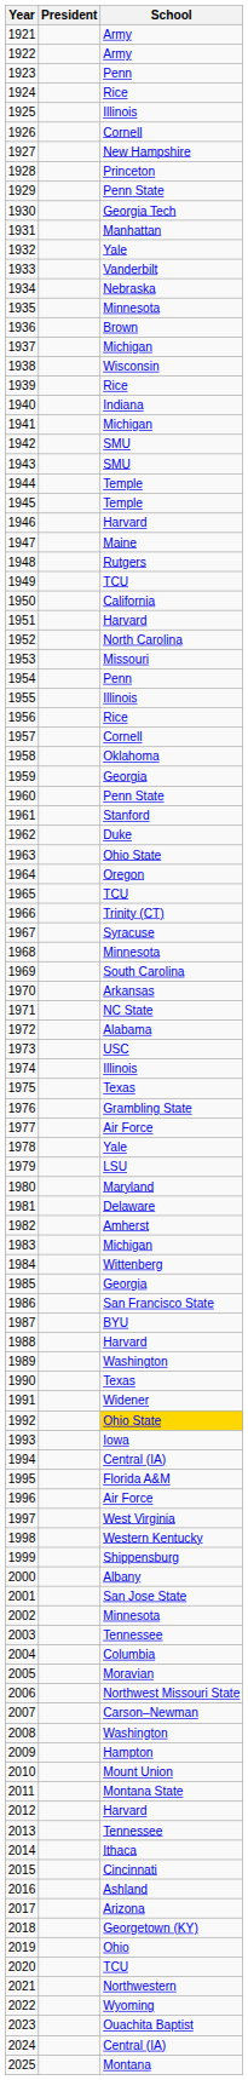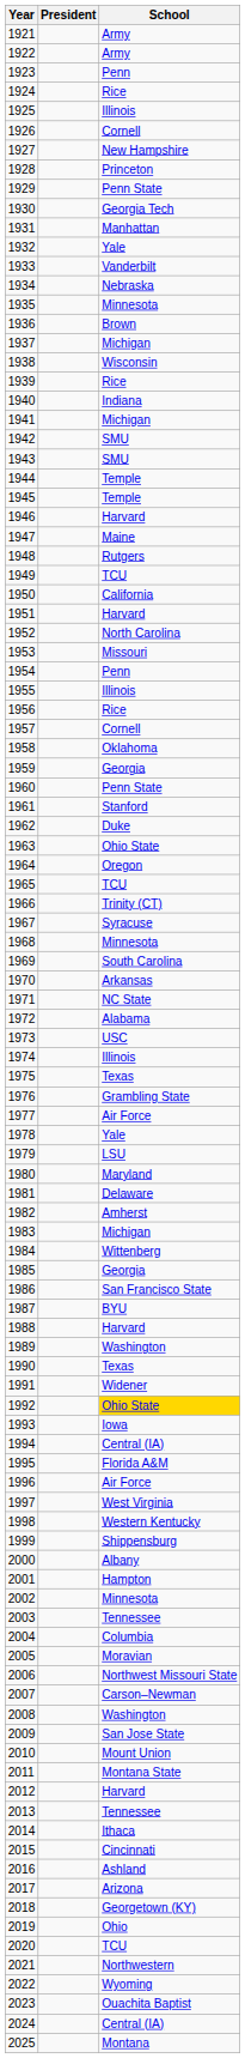 <table class="wikitable sortable" style="font-size: 95%;">
 <tr>
 <th>Year</th>
 <th>President</th>
 <th>School</th>
 </tr>
 <tr>
 <td>1921</td>
 <td></td>
 <td><a href='#'>Army</a></td>
 </tr>
 <tr>
 <td>1922</td>
 <td></td>
 <td><a href='#'>Army</a></td>
 </tr>
 <tr>
 <td>1923</td>
 <td></td>
 <td><a href='#'>Penn</a></td>
 </tr>
 <tr>
 <td>1924</td>
 <td></td>
 <td><a href='#'>Rice</a></td>
 </tr>
 <tr>
 <td>1925</td>
 <td></td>
 <td><a href='#'>Illinois</a></td>
 </tr>
 <tr>
 <td>1926</td>
 <td></td>
 <td><a href='#'>Cornell</a></td>
 </tr>
 <tr>
 <td>1927</td>
 <td></td>
 <td><a href='#'>New Hampshire</a></td>
 </tr>
 <tr>
 <td>1928</td>
 <td></td>
 <td><a href='#'>Princeton</a></td>
 </tr>
 <tr>
 <td>1929</td>
 <td></td>
 <td><a href='#'>Penn State</a></td>
 </tr>
 <tr>
 <td>1930</td>
 <td></td>
 <td><a href='#'>Georgia Tech</a></td>
 </tr>
 <tr>
 <td>1931</td>
 <td></td>
 <td><a href='#'>Manhattan</a></td>
 </tr>
 <tr>
 <td>1932</td>
 <td></td>
 <td><a href='#'>Yale</a></td>
 </tr>
 <tr>
 <td>1933</td>
 <td></td>
 <td><a href='#'>Vanderbilt</a></td>
 </tr>
 <tr>
 <td>1934</td>
 <td></td>
 <td><a href='#'>Nebraska</a></td>
 </tr>
 <tr>
 <td>1935</td>
 <td></td>
 <td><a href='#'>Minnesota</a></td>
 </tr>
 <tr>
 <td>1936</td>
 <td></td>
 <td><a href='#'>Brown</a></td>
 </tr>
 <tr>
 <td>1937</td>
 <td></td>
 <td><a href='#'>Michigan</a></td>
 </tr>
 <tr>
 <td>1938</td>
 <td></td>
 <td><a href='#'>Wisconsin</a></td>
 </tr>
 <tr>
 <td>1939</td>
 <td></td>
 <td><a href='#'>Rice</a></td>
 </tr>
 <tr>
 <td>1940</td>
 <td></td>
 <td><a href='#'>Indiana</a></td>
 </tr>
 <tr>
 <td>1941</td>
 <td></td>
 <td><a href='#'>Michigan</a></td>
 </tr>
 <tr>
 <td>1942</td>
 <td></td>
 <td><a href='#'>SMU</a></td>
 </tr>
 <tr>
 <td>1943</td>
 <td></td>
 <td><a href='#'>SMU</a></td>
 </tr>
 <tr>
 <td>1944</td>
 <td></td>
 <td><a href='#'>Temple</a></td>
 </tr>
 <tr>
 <td>1945</td>
 <td></td>
 <td><a href='#'>Temple</a></td>
 </tr>
 <tr>
 <td>1946</td>
 <td></td>
 <td><a href='#'>Harvard</a></td>
 </tr>
 <tr>
 <td>1947</td>
 <td></td>
 <td><a href='#'>Maine</a></td>
 </tr>
 <tr>
 <td>1948</td>
 <td></td>
 <td><a href='#'>Rutgers</a></td>
 </tr>
 <tr>
 <td>1949</td>
 <td></td>
 <td><a href='#'>TCU</a></td>
 </tr>
 <tr>
 <td>1950</td>
 <td></td>
 <td><a href='#'>California</a></td>
 </tr>
 <tr>
 <td>1951</td>
 <td></td>
 <td><a href='#'>Harvard</a></td>
 </tr>
 <tr>
 <td>1952</td>
 <td></td>
 <td><a href='#'>North Carolina</a></td>
 </tr>
 <tr>
 <td>1953</td>
 <td></td>
 <td><a href='#'>Missouri</a></td>
 </tr>
 <tr>
 <td>1954</td>
 <td></td>
 <td><a href='#'>Penn</a></td>
 </tr>
 <tr>
 <td>1955</td>
 <td></td>
 <td><a href='#'>Illinois</a></td>
 </tr>
 <tr>
 <td>1956</td>
 <td></td>
 <td><a href='#'>Rice</a></td>
 </tr>
 <tr>
 <td>1957</td>
 <td></td>
 <td><a href='#'>Cornell</a></td>
 </tr>
 <tr>
 <td>1958</td>
 <td></td>
 <td><a href='#'>Oklahoma</a></td>
 </tr>
 <tr>
 <td>1959</td>
 <td></td>
 <td><a href='#'>Georgia</a></td>
 </tr>
 <tr>
 <td>1960</td>
 <td></td>
 <td><a href='#'>Penn State</a></td>
 </tr>
 <tr>
 <td>1961</td>
 <td></td>
 <td><a href='#'>Stanford</a></td>
 </tr>
 <tr>
 <td>1962</td>
 <td></td>
 <td><a href='#'>Duke</a></td>
 </tr>
 <tr>
 <td>1963</td>
 <td></td>
 <td><a href='#'>Ohio State</a></td>
 </tr>
 <tr>
 <td>1964</td>
 <td></td>
 <td><a href='#'>Oregon</a></td>
 </tr>
 <tr>
 <td>1965</td>
 <td></td>
 <td><a href='#'>TCU</a></td>
 </tr>
 <tr>
 <td>1966</td>
 <td></td>
 <td><a href='#'>Trinity (CT)</a></td>
 </tr>
 <tr>
 <td>1967</td>
 <td></td>
 <td><a href='#'>Syracuse</a></td>
 </tr>
 <tr>
 <td>1968</td>
 <td></td>
 <td><a href='#'>Minnesota</a></td>
 </tr>
 <tr>
 <td>1969</td>
 <td></td>
 <td><a href='#'>South Carolina</a></td>
 </tr>
 <tr>
 <td>1970</td>
 <td></td>
 <td><a href='#'>Arkansas</a></td>
 </tr>
 <tr>
 <td>1971</td>
 <td></td>
 <td><a href='#'>NC State</a></td>
 </tr>
 <tr>
 <td>1972</td>
 <td></td>
 <td><a href='#'>Alabama</a></td>
 </tr>
 <tr>
 <td>1973</td>
 <td></td>
 <td><a href='#'>USC</a></td>
 </tr>
 <tr>
 <td>1974</td>
 <td></td>
 <td><a href='#'>Illinois</a></td>
 </tr>
 <tr>
 <td>1975</td>
 <td></td>
 <td><a href='#'>Texas</a></td>
 </tr>
 <tr>
 <td>1976</td>
 <td></td>
 <td><a href='#'>Grambling State</a></td>
 </tr>
 <tr>
 <td>1977</td>
 <td></td>
 <td><a href='#'>Air Force</a></td>
 </tr>
 <tr>
 <td>1978</td>
 <td></td>
 <td><a href='#'>Yale</a></td>
 </tr>
 <tr>
 <td>1979</td>
 <td></td>
 <td><a href='#'>LSU</a></td>
 </tr>
 <tr>
 <td>1980</td>
 <td></td>
 <td><a href='#'>Maryland</a></td>
 </tr>
 <tr>
 <td>1981</td>
 <td></td>
 <td><a href='#'>Delaware</a></td>
 </tr>
 <tr>
 <td>1982</td>
 <td></td>
 <td><a href='#'>Amherst</a></td>
 </tr>
 <tr>
 <td>1983</td>
 <td></td>
 <td><a href='#'>Michigan</a></td>
 </tr>
 <tr>
 <td>1984</td>
 <td></td>
 <td><a href='#'>Wittenberg</a></td>
 </tr>
 <tr>
 <td>1985</td>
 <td></td>
 <td><a href='#'>Georgia</a></td>
 </tr>
 <tr>
 <td>1986</td>
 <td></td>
 <td><a href='#'>San Francisco State</a></td>
 </tr>
 <tr>
 <td>1987</td>
 <td></td>
 <td><a href='#'>BYU</a></td>
 </tr>
 <tr>
 <td>1988</td>
 <td></td>
 <td><a href='#'>Harvard</a></td>
 </tr>
 <tr>
 <td>1989</td>
 <td></td>
 <td><a href='#'>Washington</a></td>
 </tr>
 <tr>
 <td>1990</td>
 <td></td>
 <td><a href='#'>Texas</a></td>
 </tr>
 <tr>
 <td>1991</td>
 <td></td>
 <td><a href='#'>Widener</a></td>
 </tr>
 <tr>
 <td>1992</td>
 <td></td>
 <td style="background: gold;"><a href='#'>Ohio State</a></td>
 </tr>
 <tr>
 <td>1993</td>
 <td></td>
 <td><a href='#'>Iowa</a></td>
 </tr>
 <tr>
 <td>1994</td>
 <td></td>
 <td><a href='#'>Central (IA)</a></td>
 </tr>
 <tr>
 <td>1995</td>
 <td></td>
 <td><a href='#'>Florida A&M</a></td>
 </tr>
 <tr>
 <td>1996</td>
 <td></td>
 <td><a href='#'>Air Force</a></td>
 </tr>
 <tr>
 <td>1997</td>
 <td></td>
 <td><a href='#'>West Virginia</a></td>
 </tr>
 <tr>
 <td>1998</td>
 <td></td>
 <td><a href='#'>Western Kentucky</a></td>
 </tr>
 <tr>
 <td>1999</td>
 <td></td>
 <td><a href='#'>Shippensburg</a></td>
 </tr>
 <tr>
 <td>2000</td>
 <td></td>
 <td><a href='#'>Albany</a></td>
 </tr>
 <tr>
 <td>2001</td>
 <td></td>
-<td><a href='#'>San Jose State</a></td>
+<td><a href='#'>Hampton</a></td>
 </tr>
 <tr>
 <td>2002</td>
 <td></td>
 <td><a href='#'>Minnesota</a></td>
 </tr>
 <tr>
 <td>2003</td>
 <td></td>
 <td><a href='#'>Tennessee</a></td>
 </tr>
 <tr>
 <td>2004</td>
 <td></td>
 <td><a href='#'>Columbia</a></td>
 </tr>
 <tr>
 <td>2005</td>
 <td></td>
 <td><a href='#'>Moravian</a></td>
 </tr>
 <tr>
 <td>2006</td>
 <td></td>
 <td><a href='#'>Northwest Missouri State</a></td>
 </tr>
 <tr>
 <td>2007</td>
 <td></td>
 <td><a href='#'>Carson–Newman</a></td>
 </tr>
 <tr>
 <td>2008</td>
 <td></td>
 <td><a href='#'>Washington</a></td>
 </tr>
 <tr>
 <td>2009</td>
 <td></td>
-<td><a href='#'>Hampton</a></td>
+<td><a href='#'>San Jose State</a></td>
 </tr>
 <tr>
 <td>2010</td>
 <td></td>
 <td><a href='#'>Mount Union</a></td>
 </tr>
 <tr>
 <td>2011</td>
 <td></td>
 <td><a href='#'>Montana State</a></td>
 </tr>
 <tr>
 <td>2012</td>
 <td></td>
 <td><a href='#'>Harvard</a></td>
 </tr>
 <tr>
 <td>2013</td>
 <td></td>
 <td><a href='#'>Tennessee</a></td>
 </tr>
 <tr>
 <td>2014</td>
 <td></td>
 <td><a href='#'>Ithaca</a></td>
 </tr>
 <tr>
 <td>2015</td>
 <td></td>
 <td><a href='#'>Cincinnati</a></td>
 </tr>
 <tr>
 <td>2016</td>
 <td></td>
 <td><a href='#'>Ashland</a></td>
 </tr>
 <tr>
 <td>2017</td>
 <td></td>
 <td><a href='#'>Arizona</a></td>
 </tr>
 <tr>
 <td>2018</td>
 <td></td>
 <td><a href='#'>Georgetown (KY)</a></td>
 </tr>
 <tr>
 <td>2019</td>
 <td></td>
 <td><a href='#'>Ohio</a></td>
 </tr>
 <tr>
 <td>2020</td>
 <td></td>
 <td><a href='#'>TCU</a></td>
 </tr>
 <tr>
 <td>2021</td>
 <td></td>
 <td><a href='#'>Northwestern</a></td>
 </tr>
 <tr>
 <td>2022</td>
 <td></td>
 <td><a href='#'>Wyoming</a></td>
 </tr>
 <tr>
 <td>2023</td>
 <td></td>
 <td><a href='#'>Ouachita Baptist</a></td>
 </tr>
 <tr>
 <td>2024</td>
 <td></td>
 <td><a href='#'>Central (IA)</a></td>
 </tr>
 <tr>
 <td>2025</td>
 <td></td>
 <td><a href='#'>Montana</a></td>
 </tr>
 </table>
